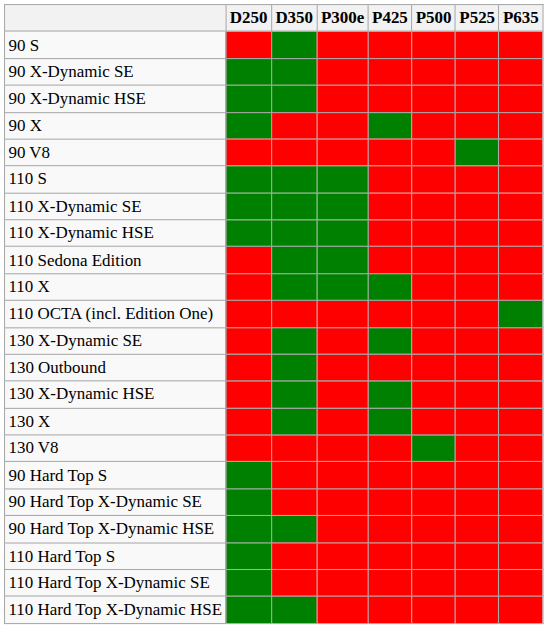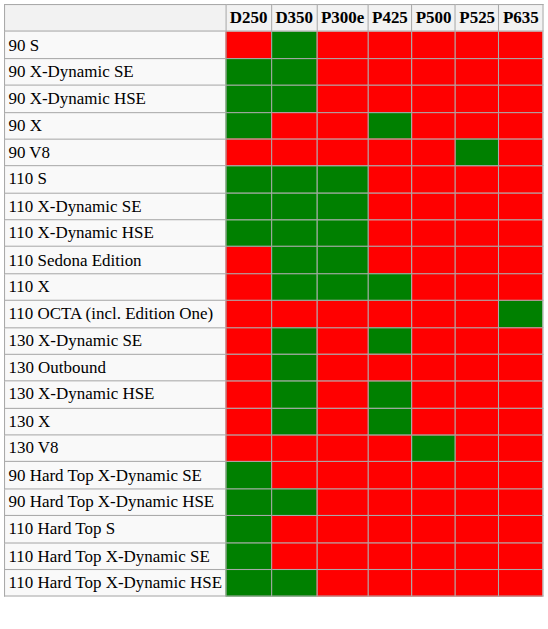 <table class="wikitable">
 <tr>
 <th></th>
 <th>D250</th>
 <th>D350</th>
 <th>P300e</th>
 <th>P425</th>
 <th>P500</th>
 <th>P525</th>
 <th>P635</th>
 </tr>
 <tr>
 <td>90 S</td>
 <td bgcolor="red"></td>
 <td bgcolor="green"></td>
 <td bgcolor="red"></td>
 <td bgcolor="red"></td>
 <td bgcolor="red"></td>
 <td bgcolor="red"></td>
 <td bgcolor="red"></td>
 </tr>
 <tr>
 <td>90 X-Dynamic SE</td>
 <td bgcolor="green"></td>
 <td bgcolor="green"></td>
 <td bgcolor="red"></td>
 <td bgcolor="red"></td>
 <td bgcolor="red"></td>
 <td bgcolor="red"></td>
 <td bgcolor="red"></td>
 </tr>
 <tr>
 <td>90 X-Dynamic HSE</td>
 <td bgcolor="green"></td>
 <td bgcolor="green"></td>
 <td bgcolor="red"></td>
 <td bgcolor="red"></td>
 <td bgcolor="red"></td>
 <td bgcolor="red"></td>
 <td bgcolor="red"></td>
 </tr>
 <tr>
 <td>90 X</td>
 <td bgcolor="green"></td>
 <td bgcolor="red"></td>
 <td bgcolor="red"></td>
 <td bgcolor="green"></td>
 <td bgcolor="red"></td>
 <td bgcolor="red"></td>
 <td bgcolor="red"></td>
 </tr>
 <tr>
 <td>90 V8</td>
 <td bgcolor="red"></td>
 <td bgcolor="red"></td>
 <td bgcolor="red"></td>
 <td bgcolor="red"></td>
 <td bgcolor="red"></td>
 <td bgcolor="green"></td>
 <td bgcolor="red"></td>
 </tr>
 <tr>
 <td>110 S</td>
 <td bgcolor="green"></td>
 <td bgcolor="green"></td>
 <td bgcolor="green"></td>
 <td bgcolor="red"></td>
 <td bgcolor="red"></td>
 <td bgcolor="red"></td>
 <td bgcolor="red"></td>
 </tr>
 <tr>
 <td>110 X-Dynamic SE</td>
 <td bgcolor="green"></td>
 <td bgcolor="green"></td>
 <td bgcolor="green"></td>
 <td bgcolor="red"></td>
 <td bgcolor="red"></td>
 <td bgcolor="red"></td>
 <td bgcolor="red"></td>
 </tr>
 <tr>
 <td>110 X-Dynamic HSE</td>
 <td bgcolor="green"></td>
 <td bgcolor="green"></td>
 <td bgcolor="green"></td>
 <td bgcolor="red"></td>
 <td bgcolor="red"></td>
 <td bgcolor="red"></td>
 <td bgcolor="red"></td>
 </tr>
 <tr>
 <td>110 Sedona Edition</td>
 <td bgcolor="red"></td>
 <td bgcolor="green"></td>
 <td bgcolor="green"></td>
 <td bgcolor="red"></td>
 <td bgcolor="red"></td>
 <td bgcolor="red"></td>
 <td bgcolor="red"></td>
 </tr>
 <tr>
 <td>110 X</td>
 <td bgcolor="red"></td>
 <td bgcolor="green"></td>
 <td bgcolor="green"></td>
 <td bgcolor="green"></td>
 <td bgcolor="red"></td>
 <td bgcolor="red"></td>
 <td bgcolor="red"></td>
 </tr>
 <tr>
 <td>110 OCTA (incl. Edition One)</td>
 <td bgcolor="red"></td>
 <td bgcolor="red"></td>
 <td bgcolor="red"></td>
 <td bgcolor="red"></td>
 <td bgcolor="red"></td>
 <td bgcolor="red"></td>
 <td bgcolor="green"></td>
 </tr>
 <tr>
 <td>130 X-Dynamic SE</td>
 <td bgcolor="red"></td>
 <td bgcolor="green"></td>
 <td bgcolor="red"></td>
 <td bgcolor="green"></td>
 <td bgcolor="red"></td>
 <td bgcolor="red"></td>
 <td bgcolor="red"></td>
 </tr>
 <tr>
 <td>130 Outbound</td>
 <td bgcolor="red"></td>
 <td bgcolor="green"></td>
 <td bgcolor="red"></td>
 <td bgcolor="red"></td>
 <td bgcolor="red"></td>
 <td bgcolor="red"></td>
 <td bgcolor="red"></td>
 </tr>
 <tr>
 <td>130 X-Dynamic HSE</td>
 <td bgcolor="red"></td>
 <td bgcolor="green"></td>
 <td bgcolor="red"></td>
 <td bgcolor="green"></td>
 <td bgcolor="red"></td>
 <td bgcolor="red"></td>
 <td bgcolor="red"></td>
 </tr>
 <tr>
 <td>130 X</td>
 <td bgcolor="red"></td>
 <td bgcolor="green"></td>
 <td bgcolor="red"></td>
 <td bgcolor="green"></td>
 <td bgcolor="red"></td>
 <td bgcolor="red"></td>
 <td bgcolor="red"></td>
 </tr>
 <tr>
 <td>130 V8</td>
 <td bgcolor="red"></td>
 <td bgcolor="red"></td>
 <td bgcolor="red"></td>
 <td bgcolor="red"></td>
 <td bgcolor="green"></td>
 <td bgcolor="red"></td>
 <td bgcolor="red"></td>
 </tr>
 <tr>
-<td>90 Hard Top S</td>
-<td bgcolor="green"></td>
-<td bgcolor="red"></td>
-<td bgcolor="red"></td>
-<td bgcolor="red"></td>
-<td bgcolor="red"></td>
-<td bgcolor="red"></td>
-<td bgcolor="red"></td>
-</tr>
-<tr>
 <td>90 Hard Top X-Dynamic SE</td>
 <td bgcolor="green"></td>
 <td bgcolor="red"></td>
 <td bgcolor="red"></td>
 <td bgcolor="red"></td>
 <td bgcolor="red"></td>
 <td bgcolor="red"></td>
 <td bgcolor="red"></td>
 </tr>
 <tr>
 <td>90 Hard Top X-Dynamic HSE</td>
 <td bgcolor="green"></td>
 <td bgcolor="green"></td>
 <td bgcolor="red"></td>
 <td bgcolor="red"></td>
 <td bgcolor="red"></td>
 <td bgcolor="red"></td>
 <td bgcolor="red"></td>
 </tr>
 <tr>
 <td>110 Hard Top S</td>
 <td bgcolor="green"></td>
 <td bgcolor="red"></td>
 <td bgcolor="red"></td>
 <td bgcolor="red"></td>
 <td bgcolor="red"></td>
 <td bgcolor="red"></td>
 <td bgcolor="red"></td>
 </tr>
 <tr>
 <td>110 Hard Top X-Dynamic SE</td>
 <td bgcolor="green"></td>
 <td bgcolor="red"></td>
 <td bgcolor="red"></td>
 <td bgcolor="red"></td>
 <td bgcolor="red"></td>
 <td bgcolor="red"></td>
 <td bgcolor="red"></td>
 </tr>
 <tr>
 <td>110 Hard Top X-Dynamic HSE</td>
 <td bgcolor="green"></td>
 <td bgcolor="green"></td>
 <td bgcolor="red"></td>
 <td bgcolor="red"></td>
 <td bgcolor="red"></td>
 <td bgcolor="red"></td>
 <td bgcolor="red"></td>
 </tr>
 </table>
